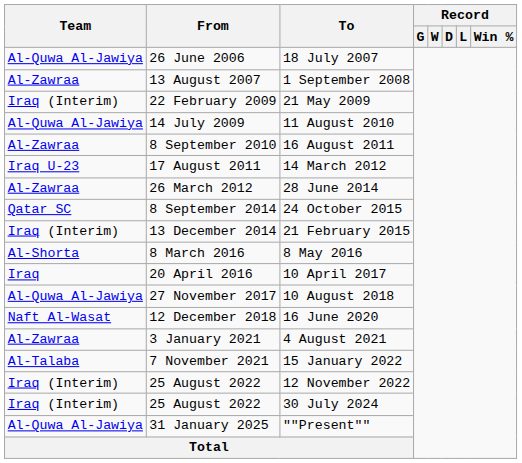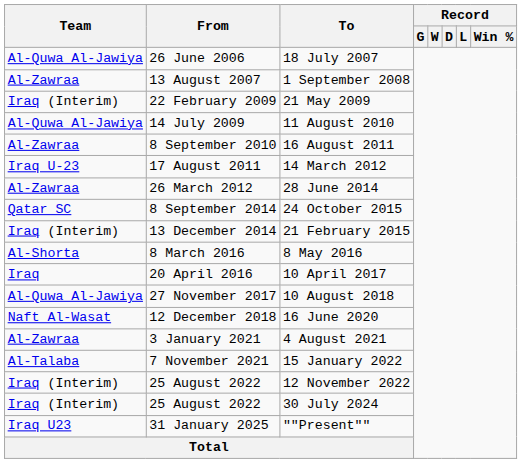 <table class="wikitable" style="text-align: center">
 <tr>
 <th rowspan="2">Team</th>
 <th rowspan="2">From</th>
 <th rowspan="2">To</th>
 <th colspan="5">Record</th>
 </tr>
 <tr>
 <th>G</th>
 <th>W</th>
 <th>D</th>
 <th>L</th>
 <th>Win %</th>
 </tr>
 <tr>
 <td align=left><a href='#'>Al-Quwa Al-Jawiya</a></td>
 <td align=left>26 June 2006</td>
 <td align=left>18 July 2007<br></td>
 </tr>
 <tr>
 <td align=left><a href='#'>Al-Zawraa</a></td>
 <td align=left>13 August 2007</td>
 <td align=left>1 September 2008<br></td>
 </tr>
 <tr>
 <td align=left><a href='#'>Iraq</a> (Interim)</td>
 <td align=left>22 February 2009</td>
 <td align=left>21 May 2009<br></td>
 </tr>
 <tr>
 <td align=left><a href='#'>Al-Quwa Al-Jawiya</a></td>
 <td align=left>14 July 2009</td>
 <td align=left>11 August 2010<br></td>
 </tr>
 <tr>
 <td align=left><a href='#'>Al-Zawraa</a></td>
 <td align=left>8 September 2010</td>
 <td align=left>16 August 2011<br></td>
 </tr>
 <tr>
 <td align=left><a href='#'>Iraq U-23</a></td>
 <td align=left>17 August 2011</td>
 <td align=left>14 March 2012<br></td>
 </tr>
 <tr>
 <td align=left><a href='#'>Al-Zawraa</a></td>
 <td align=left>26 March 2012</td>
 <td align=left>28 June 2014<br></td>
 </tr>
 <tr>
 <td align=left><a href='#'>Qatar SC</a></td>
 <td align=left>8 September 2014</td>
 <td align=left>24 October 2015<br></td>
 </tr>
 <tr>
 <td align=left><a href='#'>Iraq</a> (Interim)</td>
 <td align=left>13 December 2014</td>
 <td align=left>21 February 2015<br></td>
 </tr>
 <tr>
 <td align=left><a href='#'>Al-Shorta</a></td>
 <td align=left>8 March 2016</td>
 <td align=left>8 May 2016<br></td>
 </tr>
 <tr>
 <td align=left><a href='#'>Iraq</a></td>
 <td align=left>20 April 2016</td>
 <td align=left>10 April 2017<br></td>
 </tr>
 <tr>
 <td align=left><a href='#'>Al-Quwa Al-Jawiya</a></td>
 <td align=left>27 November 2017</td>
 <td align=left>10 August 2018<br></td>
 </tr>
 <tr>
 <td align=left><a href='#'>Naft Al-Wasat</a></td>
 <td align=left>12 December 2018</td>
 <td align=left>16 June 2020<br></td>
 </tr>
 <tr>
 <td align=left><a href='#'>Al-Zawraa</a></td>
 <td align=left>3 January 2021</td>
 <td align=left>4 August 2021<br></td>
 </tr>
 <tr>
 <td align=left><a href='#'>Al-Talaba</a></td>
 <td align=left>7 November 2021</td>
 <td align=left>15 January 2022<br></td>
 </tr>
 <tr>
 <td align=left><a href='#'>Iraq</a> (Interim)</td>
 <td align=left>25 August 2022</td>
 <td align=left>12 November 2022<br></td>
 </tr>
 <tr>
 <td align=left><a href='#'>Iraq</a> (Interim)</td>
 <td align=left>25 August 2022</td>
 <td align=left>30 July 2024<br></td>
 </tr>
 <tr>
-<td align=left><a href='#'>Al-Quwa Al-Jawiya</a></td>
+<td align=left><a href='#'>Iraq U23</a></td>
 <td align=left>31 January 2025</td>
 <td align=left>""Present""<br></td>
 </tr>
 <tr>
 <th colspan="3" align="center" valign=middle>Total<br></th>
 </tr>
 </table>
